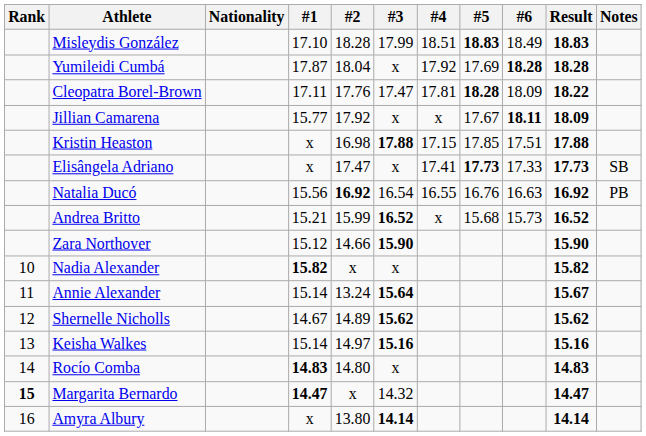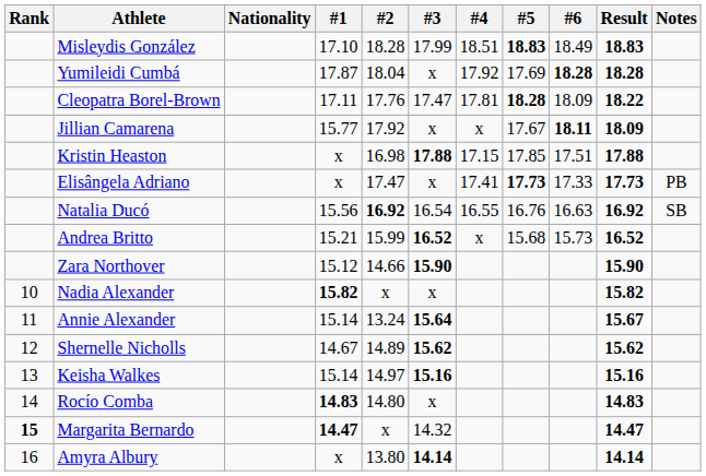 <table class="wikitable sortable" style="text-align:center">
 <tr>
 <th>Rank</th>
 <th>Athlete</th>
 <th>Nationality</th>
 <th>#1</th>
 <th>#2</th>
 <th>#3</th>
 <th>#4</th>
 <th>#5</th>
 <th>#6</th>
 <th>Result</th>
 <th>Notes</th>
 </tr>
 <tr>
 <td></td>
 <td align="left"><a href='#'>Misleydis González</a></td>
 <td align=left></td>
 <td>17.10</td>
 <td>18.28</td>
 <td>17.99</td>
 <td>18.51</td>
 <td><strong>18.83</strong></td>
 <td>18.49</td>
 <td><strong>18.83</strong></td>
 <td></td>
 </tr>
 <tr>
 <td></td>
 <td align="left"><a href='#'>Yumileidi Cumbá</a></td>
 <td align=left></td>
 <td>17.87</td>
 <td>18.04</td>
 <td>x</td>
 <td>17.92</td>
 <td>17.69</td>
 <td><strong>18.28</strong></td>
 <td><strong>18.28</strong></td>
 <td></td>
 </tr>
 <tr>
 <td></td>
 <td align="left"><a href='#'>Cleopatra Borel-Brown</a></td>
 <td align=left></td>
 <td>17.11</td>
 <td>17.76</td>
 <td>17.47</td>
 <td>17.81</td>
 <td><strong>18.28</strong></td>
 <td>18.09</td>
 <td><strong>18.22</strong></td>
 </tr>
 <tr>
 <td></td>
 <td align="left"><a href='#'>Jillian Camarena</a></td>
 <td align=left></td>
 <td>15.77</td>
 <td>17.92</td>
 <td>x</td>
 <td>x</td>
 <td>17.67</td>
 <td><strong>18.11</strong></td>
 <td><strong>18.09</strong></td>
 <td></td>
 </tr>
 <tr>
 <td></td>
 <td align="left"><a href='#'>Kristin Heaston</a></td>
 <td align=left></td>
 <td>x</td>
 <td>16.98</td>
 <td><strong>17.88</strong></td>
 <td>17.15</td>
 <td>17.85</td>
 <td>17.51</td>
 <td><strong>17.88</strong></td>
 <td></td>
 </tr>
 <tr>
 <td></td>
 <td align="left"><a href='#'>Elisângela Adriano</a></td>
 <td align=left></td>
 <td>x</td>
 <td>17.47</td>
 <td>x</td>
 <td>17.41</td>
 <td><strong>17.73</strong></td>
 <td>17.33</td>
 <td><strong>17.73</strong></td>
-<td>SB</td>
+<td>PB</td>
 </tr>
 <tr>
 <td></td>
 <td align="left"><a href='#'>Natalia Ducó</a></td>
 <td align=left></td>
 <td>15.56</td>
 <td><strong>16.92</strong></td>
 <td>16.54</td>
 <td>16.55</td>
 <td>16.76</td>
 <td>16.63</td>
 <td><strong>16.92</strong></td>
-<td>PB</td>
+<td>SB</td>
 </tr>
 <tr>
 <td></td>
 <td align="left"><a href='#'>Andrea Britto</a></td>
 <td align=left></td>
 <td>15.21</td>
 <td>15.99</td>
 <td><strong>16.52</strong></td>
 <td>x</td>
 <td>15.68</td>
 <td>15.73</td>
 <td><strong>16.52</strong></td>
 <td></td>
 </tr>
 <tr>
 <td></td>
 <td align="left"><a href='#'>Zara Northover</a></td>
 <td align=left></td>
 <td>15.12</td>
 <td>14.66</td>
 <td><strong>15.90</strong></td>
 <td></td>
 <td></td>
 <td></td>
 <td><strong>15.90</strong></td>
 <td></td>
 </tr>
 <tr>
 <td>10</td>
 <td align="left"><a href='#'>Nadia Alexander</a></td>
 <td align=left></td>
 <td><strong>15.82</strong></td>
 <td>x</td>
 <td>x</td>
 <td></td>
 <td></td>
 <td></td>
 <td><strong>15.82</strong></td>
 <td></td>
 </tr>
 <tr>
 <td>11</td>
 <td align="left"><a href='#'>Annie Alexander</a></td>
 <td align=left></td>
 <td>15.14</td>
 <td>13.24</td>
 <td><strong>15.64</strong></td>
 <td></td>
 <td></td>
 <td></td>
 <td><strong>15.67</strong></td>
 <td></td>
 </tr>
 <tr>
 <td>12</td>
 <td align="left"><a href='#'>Shernelle Nicholls</a></td>
 <td align=left></td>
 <td>14.67</td>
 <td>14.89</td>
 <td><strong>15.62</strong></td>
 <td></td>
 <td></td>
 <td></td>
 <td><strong>15.62</strong></td>
 <td></td>
 </tr>
 <tr>
 <td>13</td>
 <td align="left"><a href='#'>Keisha Walkes</a></td>
 <td align=left></td>
 <td>15.14</td>
 <td>14.97</td>
 <td><strong>15.16</strong></td>
 <td></td>
 <td></td>
 <td></td>
 <td><strong>15.16</strong></td>
 <td></td>
 </tr>
 <tr>
 <td>14</td>
 <td align="left"><a href='#'>Rocío Comba</a></td>
 <td align=left></td>
 <td><strong>14.83</strong></td>
 <td>14.80</td>
 <td>x</td>
 <td></td>
 <td></td>
 <td></td>
 <td><strong>14.83</strong></td>
 <td></td>
 </tr>
 <tr>
 <td><strong>15</strong></td>
 <td align="left"><a href='#'>Margarita Bernardo</a></td>
 <td align=left></td>
 <td><strong>14.47</strong></td>
 <td>x</td>
 <td>14.32</td>
 <td></td>
 <td></td>
 <td></td>
 <td><strong>14.47</strong></td>
 <td></td>
 </tr>
 <tr>
 <td>16</td>
 <td align="left"><a href='#'>Amyra Albury</a></td>
 <td align=left></td>
 <td>x</td>
 <td>13.80</td>
 <td><strong>14.14</strong></td>
 <td></td>
 <td></td>
 <td></td>
 <td><strong>14.14</strong></td>
 <td></td>
 </tr>
 </table>
